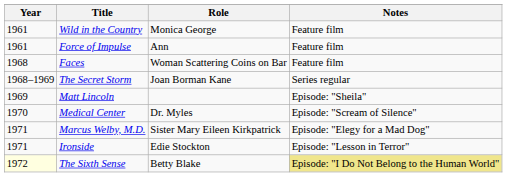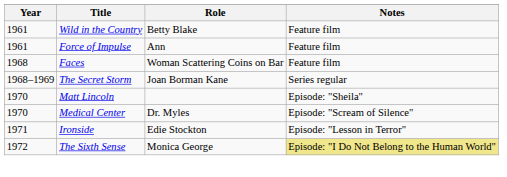 <table class="wikitable sortable">
 <tr>
 </tr>
 <tr>
 <th>Year</th>
 <th>Title</th>
 <th>Role</th>
 <th class=unsortable>Notes</th>
 </tr>
 <tr>
 <td>1961</td>
 <td><em><a href='#'>Wild in the Country</a></em></td>
-<td>Monica George</td>
+<td>Betty Blake</td>
 <td>Feature film</td>
 </tr>
 <tr>
 <td>1961</td>
 <td><em><a href='#'>Force of Impulse</a></em></td>
 <td>Ann</td>
 <td>Feature film</td>
 </tr>
 <tr>
 <td>1968</td>
 <td><em><a href='#'>Faces</a></em></td>
 <td>Woman Scattering Coins on Bar</td>
 <td>Feature film</td>
 </tr>
 <tr>
 <td>1968–1969</td>
 <td><em><a href='#'>The Secret Storm</a></em></td>
 <td>Joan Borman Kane</td>
 <td>Series regular</td>
 </tr>
 <tr>
-<td>1969</td>
+<td>1970</td>
 <td><em><a href='#'>Matt Lincoln</a></em></td>
 <td></td>
 <td>Episode: "Sheila"</td>
 </tr>
 <tr>
 <td>1970</td>
 <td><em><a href='#'>Medical Center</a></em></td>
 <td>Dr. Myles</td>
 <td>Episode: "Scream of Silence"</td>
 </tr>
 <tr>
 <td>1971</td>
-<td><em><a href='#'>Marcus Welby, M.D.</a></em></td>
-<td>Sister Mary Eileen Kirkpatrick</td>
-<td>Episode: "Elegy for a Mad Dog"</td>
-</tr>
-<tr>
-<td>1971</td>
 <td><em><a href='#'>Ironside</a></em></td>
 <td>Edie Stockton</td>
 <td>Episode: "Lesson in Terror"</td>
 </tr>
 <tr>
-<td style="background: lightyellow;">1972</td>
+<td>1972</td>
 <td><em><a href='#'>The Sixth Sense</a></em></td>
-<td>Betty Blake</td>
+<td>Monica George</td>
 <td style="background: khaki;">Episode: "I Do Not Belong to the Human World"</td>
 </tr>
 </table>
